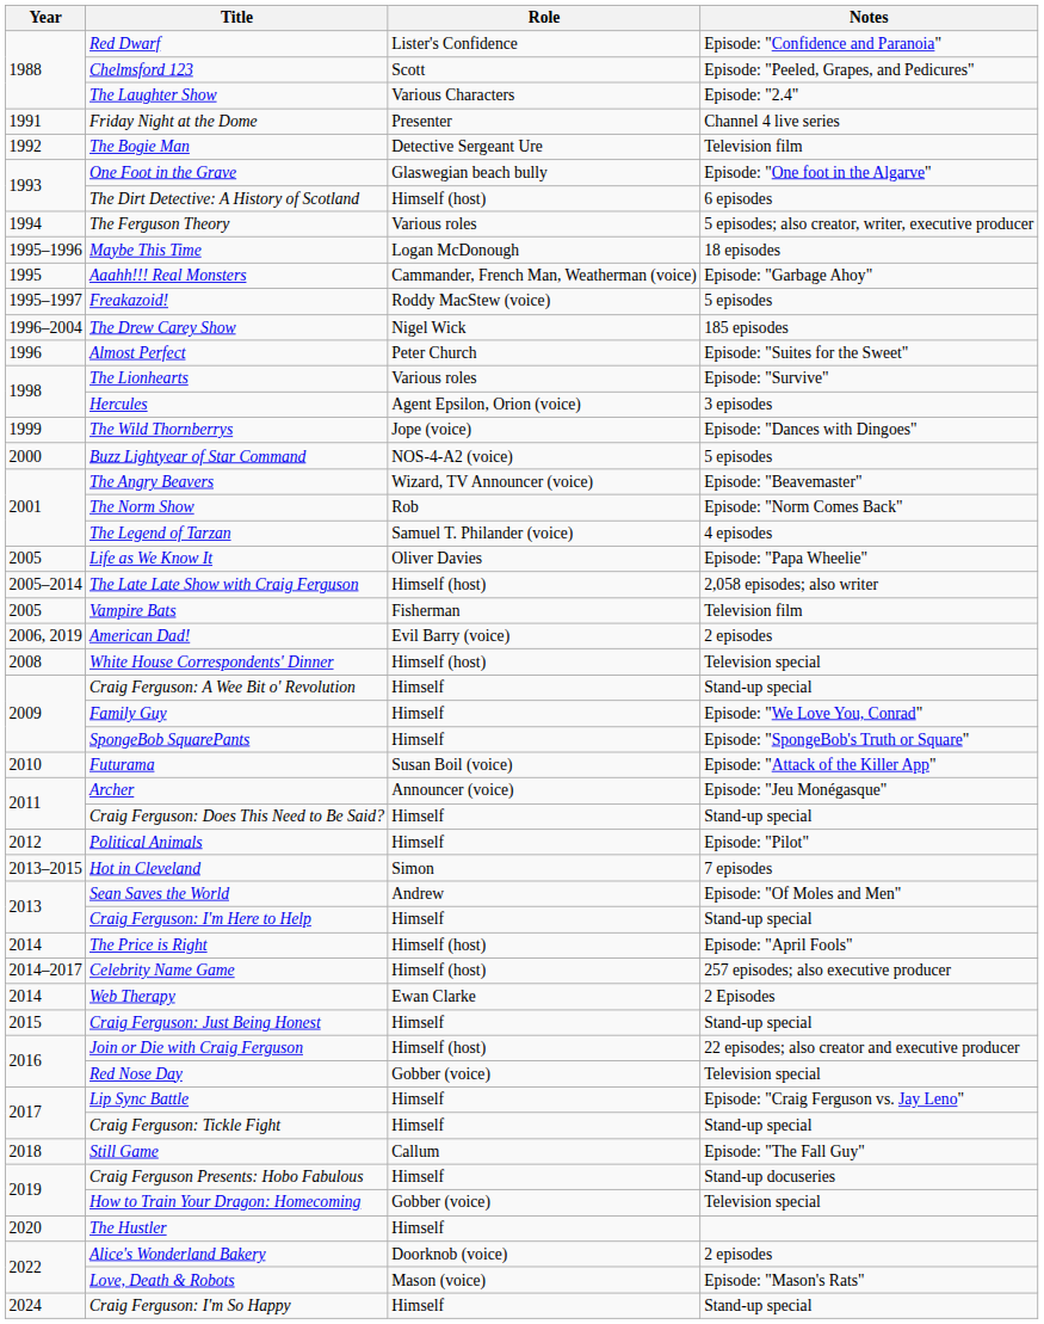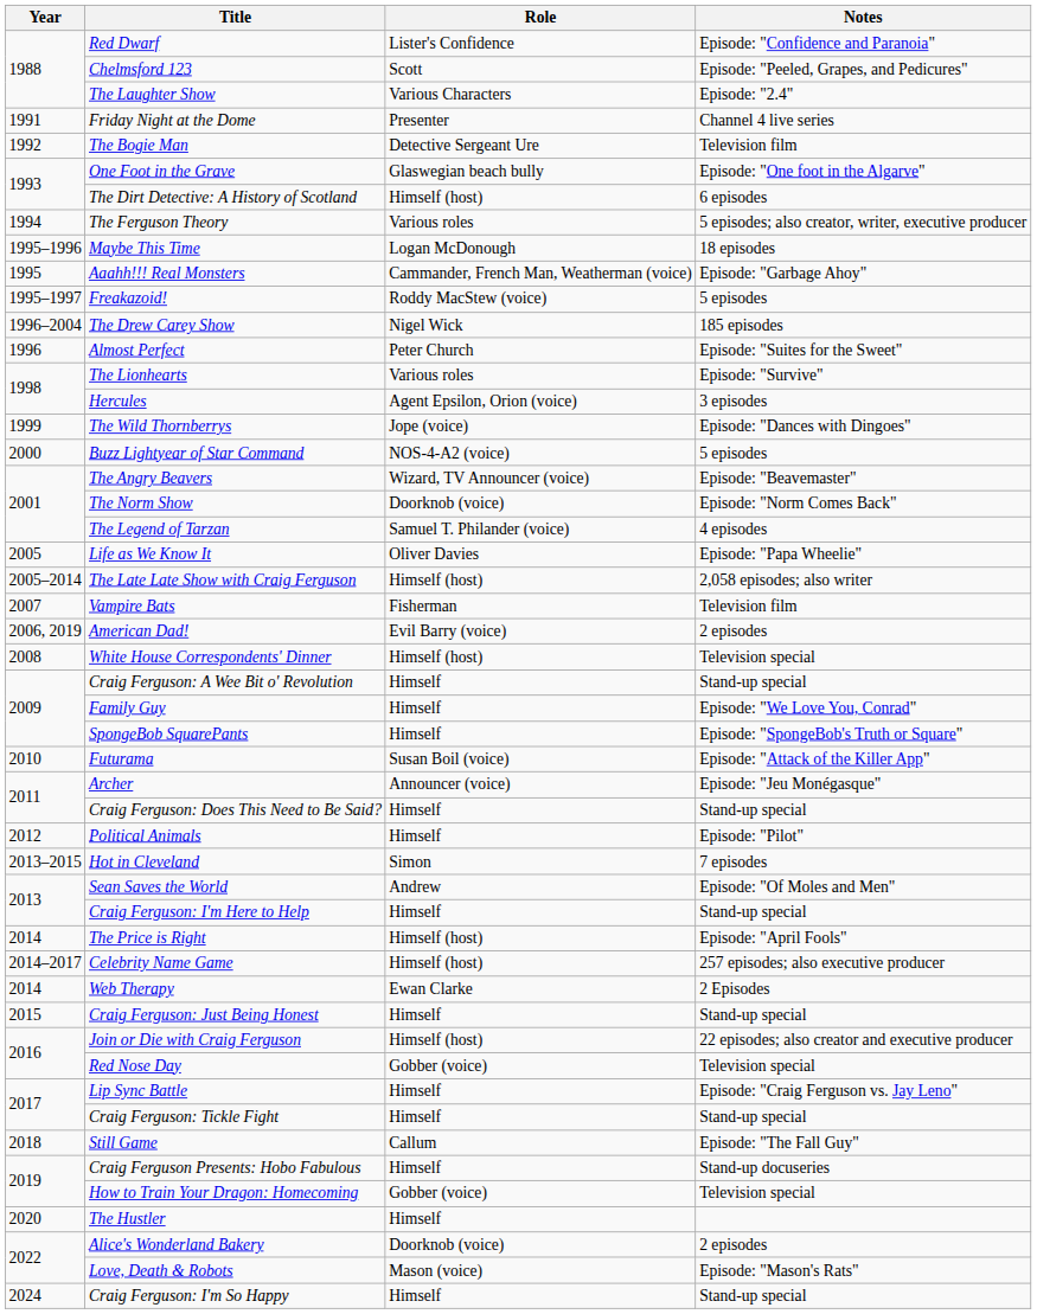 <table class="wikitable sortable">
 <tr>
 <th>Year</th>
 <th>Title</th>
 <th>Role</th>
 <th class="unsortable">Notes</th>
 </tr>
 <tr>
 <td rowspan="3">1988</td>
 <td><em><a href='#'>Red Dwarf</a></em></td>
 <td>Lister's Confidence</td>
 <td>Episode: "<a href='#'>Confidence and Paranoia</a>"</td>
 </tr>
 <tr>
 <td><em><a href='#'>Chelmsford 123</a></em></td>
 <td>Scott</td>
 <td>Episode: "Peeled, Grapes, and Pedicures"</td>
 </tr>
 <tr>
 <td><em><a href='#'>The Laughter Show</a></em></td>
 <td>Various Characters</td>
 <td>Episode: "2.4"</td>
 </tr>
 <tr>
 <td>1991</td>
 <td><em>Friday Night at the Dome</em></td>
 <td>Presenter</td>
 <td>Channel 4 live series</td>
 </tr>
 <tr>
 <td>1992</td>
 <td><em><a href='#'>The Bogie Man</a></em></td>
 <td>Detective Sergeant Ure</td>
 <td>Television film</td>
 </tr>
 <tr>
 <td rowspan="2">1993</td>
 <td><em><a href='#'>One Foot in the Grave</a></em></td>
 <td>Glaswegian beach bully</td>
 <td>Episode: "<a href='#'>One foot in the Algarve</a>"</td>
 </tr>
 <tr>
 <td><em>The Dirt Detective: A History of Scotland</em></td>
 <td>Himself (host)</td>
 <td>6 episodes</td>
 </tr>
 <tr>
 <td>1994</td>
 <td><em>The Ferguson Theory</em></td>
 <td>Various roles</td>
 <td>5 episodes; also creator, writer, executive producer</td>
 </tr>
 <tr>
 <td>1995–1996</td>
 <td><em><a href='#'>Maybe This Time</a></em></td>
 <td>Logan McDonough</td>
 <td>18 episodes</td>
 </tr>
 <tr>
 <td>1995</td>
 <td><em><a href='#'>Aaahh!!! Real Monsters</a></em></td>
 <td>Cammander, French Man, Weatherman (voice)</td>
 <td>Episode: "Garbage Ahoy"</td>
 </tr>
 <tr>
 <td>1995–1997</td>
 <td><em><a href='#'>Freakazoid!</a></em></td>
 <td>Roddy MacStew (voice)</td>
 <td>5 episodes</td>
 </tr>
 <tr>
 <td>1996–2004</td>
 <td><em><a href='#'>The Drew Carey Show</a></em></td>
 <td>Nigel Wick</td>
 <td>185 episodes</td>
 </tr>
 <tr>
 <td>1996</td>
 <td><em><a href='#'>Almost Perfect</a></em></td>
 <td>Peter Church</td>
 <td>Episode: "Suites for the Sweet"</td>
 </tr>
 <tr>
 <td rowspan="2">1998</td>
 <td><em><a href='#'>The Lionhearts</a></em></td>
 <td>Various roles</td>
 <td>Episode: "Survive"</td>
 </tr>
 <tr>
 <td><em><a href='#'>Hercules</a></em></td>
 <td>Agent Epsilon, Orion (voice)</td>
 <td>3 episodes</td>
 </tr>
 <tr>
 <td>1999</td>
 <td><em><a href='#'>The Wild Thornberrys</a></em></td>
 <td>Jope (voice)</td>
 <td>Episode: "Dances with Dingoes"</td>
 </tr>
 <tr>
 <td>2000</td>
 <td><em><a href='#'>Buzz Lightyear of Star Command</a></em></td>
 <td>NOS-4-A2 (voice)</td>
 <td>5 episodes</td>
 </tr>
 <tr>
 <td rowspan="3">2001</td>
 <td><em><a href='#'>The Angry Beavers</a></em></td>
 <td>Wizard, TV Announcer (voice)</td>
 <td>Episode: "Beavemaster"</td>
 </tr>
 <tr>
 <td><em><a href='#'>The Norm Show</a></em></td>
-<td>Rob</td>
+<td>Doorknob (voice)</td>
 <td>Episode: "Norm Comes Back"</td>
 </tr>
 <tr>
 <td><em><a href='#'>The Legend of Tarzan</a></em></td>
 <td>Samuel T. Philander (voice)</td>
 <td>4 episodes</td>
 </tr>
 <tr>
 <td>2005</td>
 <td><em><a href='#'>Life as We Know It</a></em></td>
 <td>Oliver Davies</td>
 <td>Episode: "Papa Wheelie"</td>
 </tr>
 <tr>
 <td>2005–2014</td>
 <td><em><a href='#'>The Late Late Show with Craig Ferguson</a></em></td>
 <td>Himself (host)</td>
 <td>2,058 episodes; also writer</td>
 </tr>
 <tr>
-<td>2005</td>
+<td>2007</td>
 <td><em><a href='#'>Vampire Bats</a></em></td>
 <td>Fisherman</td>
 <td>Television film</td>
 </tr>
 <tr>
 <td>2006, 2019</td>
 <td><em><a href='#'>American Dad!</a></em></td>
 <td>Evil Barry (voice)</td>
 <td>2 episodes</td>
 </tr>
 <tr>
 <td>2008</td>
 <td><em><a href='#'>White House Correspondents' Dinner</a></em></td>
 <td>Himself (host)</td>
 <td>Television special</td>
 </tr>
 <tr>
 <td rowspan="3">2009</td>
 <td><em>Craig Ferguson: A Wee Bit o' Revolution</em></td>
 <td>Himself</td>
 <td>Stand-up special</td>
 </tr>
 <tr>
 <td><em><a href='#'>Family Guy</a></em></td>
 <td>Himself</td>
 <td>Episode: "<a href='#'>We Love You, Conrad</a>"</td>
 </tr>
 <tr>
 <td><em><a href='#'>SpongeBob SquarePants</a></em></td>
 <td>Himself</td>
 <td>Episode: "<a href='#'>SpongeBob's Truth or Square</a>"</td>
 </tr>
 <tr>
 <td>2010</td>
 <td><em><a href='#'>Futurama</a></em></td>
 <td>Susan Boil (voice)</td>
 <td>Episode: "<a href='#'>Attack of the Killer App</a>"</td>
 </tr>
 <tr>
 <td rowspan="2">2011</td>
 <td><em><a href='#'>Archer</a></em></td>
 <td>Announcer (voice)</td>
 <td>Episode: "Jeu Monégasque"</td>
 </tr>
 <tr>
 <td><em>Craig Ferguson: Does This Need to Be Said?</em></td>
 <td>Himself</td>
 <td>Stand-up special</td>
 </tr>
 <tr>
 <td>2012</td>
 <td><em><a href='#'>Political Animals</a></em></td>
 <td>Himself</td>
 <td>Episode: "Pilot"</td>
 </tr>
 <tr>
 <td>2013–2015</td>
 <td><em><a href='#'>Hot in Cleveland</a></em></td>
 <td>Simon</td>
 <td>7 episodes</td>
 </tr>
 <tr>
 <td rowspan="2">2013</td>
 <td><em><a href='#'>Sean Saves the World</a></em></td>
 <td>Andrew</td>
 <td>Episode: "Of Moles and Men"</td>
 </tr>
 <tr>
 <td><em><a href='#'>Craig Ferguson: I'm Here to Help</a></em></td>
 <td>Himself</td>
 <td>Stand-up special</td>
 </tr>
 <tr>
 <td>2014</td>
 <td><em><a href='#'>The Price is Right</a></em></td>
 <td>Himself (host)</td>
 <td>Episode: "April Fools"</td>
 </tr>
 <tr>
 <td>2014–2017</td>
 <td><em><a href='#'>Celebrity Name Game</a></em></td>
 <td>Himself (host)</td>
 <td>257 episodes; also executive producer</td>
 </tr>
 <tr>
 <td>2014</td>
 <td><em><a href='#'>Web Therapy</a></em></td>
 <td>Ewan Clarke</td>
 <td>2 Episodes</td>
 </tr>
 <tr>
 <td>2015</td>
 <td><em><a href='#'>Craig Ferguson: Just Being Honest</a></em></td>
 <td>Himself</td>
 <td>Stand-up special</td>
 </tr>
 <tr>
 <td rowspan="2">2016</td>
 <td><em><a href='#'>Join or Die with Craig Ferguson</a></em></td>
 <td>Himself (host)</td>
 <td>22 episodes; also creator and executive producer</td>
 </tr>
 <tr>
 <td><em><a href='#'>Red Nose Day</a></em></td>
 <td>Gobber (voice)</td>
 <td>Television special</td>
 </tr>
 <tr>
 <td rowspan="2">2017</td>
 <td><em><a href='#'>Lip Sync Battle</a></em></td>
 <td>Himself</td>
 <td>Episode: "Craig Ferguson vs. <a href='#'>Jay Leno</a>"</td>
 </tr>
 <tr>
 <td><em>Craig Ferguson: Tickle Fight</em></td>
 <td>Himself</td>
 <td>Stand-up special</td>
 </tr>
 <tr>
 <td>2018</td>
 <td><em><a href='#'>Still Game</a></em></td>
 <td>Callum</td>
 <td>Episode: "The Fall Guy"</td>
 </tr>
 <tr>
 <td rowspan="2">2019</td>
 <td><em>Craig Ferguson Presents: Hobo Fabulous</em></td>
 <td>Himself</td>
 <td>Stand-up docuseries</td>
 </tr>
 <tr>
 <td><em><a href='#'>How to Train Your Dragon: Homecoming</a></em></td>
 <td>Gobber (voice)</td>
 <td>Television special</td>
 </tr>
 <tr>
 <td>2020</td>
 <td><em><a href='#'>The Hustler</a></em></td>
 <td>Himself</td>
 <td></td>
 </tr>
 <tr>
 <td rowspan="2">2022</td>
 <td><em><a href='#'>Alice's Wonderland Bakery</a></em></td>
 <td>Doorknob (voice)</td>
 <td>2 episodes</td>
 </tr>
 <tr>
 <td><em><a href='#'>Love, Death & Robots</a></em></td>
 <td>Mason (voice)</td>
 <td>Episode: "Mason's Rats"</td>
 </tr>
 <tr>
 <td>2024</td>
 <td><em>Craig Ferguson: I'm So Happy</em></td>
 <td>Himself</td>
 <td>Stand-up special</td>
 </tr>
 </table>
